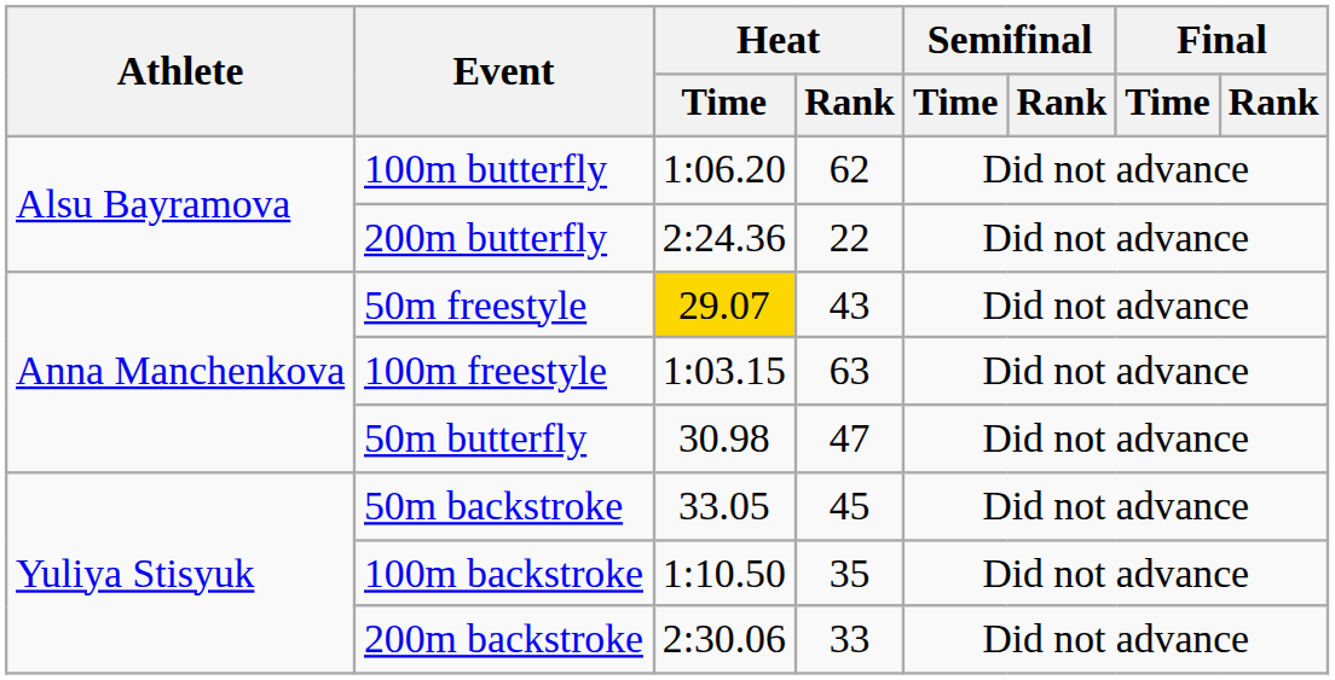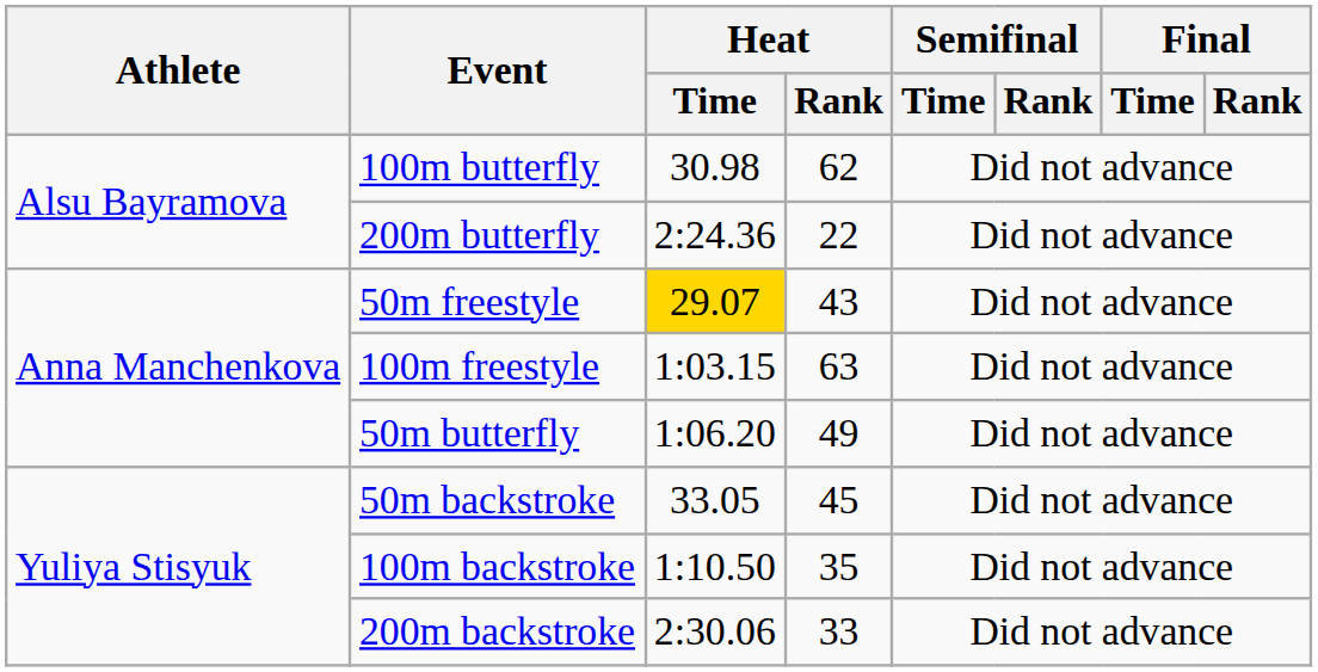 <table class=wikitable style="font-size:90%">
 <tr>
 <th rowspan="2">Athlete</th>
 <th rowspan="2">Event</th>
 <th colspan="2">Heat</th>
 <th colspan="2">Semifinal</th>
 <th colspan="2">Final</th>
 </tr>
 <tr style="font-size:95%">
 <th>Time</th>
 <th>Rank</th>
 <th>Time</th>
 <th>Rank</th>
 <th>Time</th>
 <th>Rank</th>
 </tr>
 <tr align=center>
 <td align=left rowspan=2><a href='#'>Alsu Bayramova</a></td>
 <td align=left><a href='#'>100m butterfly</a></td>
-<td>1:06.20</td>
+<td>30.98</td>
 <td>62</td>
 <td colspan=4>Did not advance</td>
 </tr>
 <tr align=center>
 <td align=left><a href='#'>200m butterfly</a></td>
 <td>2:24.36</td>
 <td>22</td>
 <td colspan=4>Did not advance</td>
 </tr>
 <tr align=center>
 <td align=left rowspan=3><a href='#'>Anna Manchenkova</a></td>
 <td align=left><a href='#'>50m freestyle</a></td>
 <td style="background: gold;">29.07</td>
 <td>43</td>
 <td colspan=4>Did not advance</td>
 </tr>
 <tr align=center>
 <td align=left><a href='#'>100m freestyle</a></td>
 <td>1:03.15</td>
 <td>63</td>
 <td colspan=4>Did not advance</td>
 </tr>
 <tr align=center>
 <td align=left><a href='#'>50m butterfly</a></td>
-<td>30.98</td>
-<td>47</td>
+<td>1:06.20</td>
+<td>49</td>
 <td colspan=4>Did not advance</td>
 </tr>
 <tr align=center>
 <td align=left rowspan=3><a href='#'>Yuliya Stisyuk</a></td>
 <td align=left><a href='#'>50m backstroke</a></td>
 <td>33.05</td>
 <td>45</td>
 <td colspan=4>Did not advance</td>
 </tr>
 <tr align=center>
 <td align=left><a href='#'>100m backstroke</a></td>
 <td>1:10.50</td>
 <td>35</td>
 <td colspan=4>Did not advance</td>
 </tr>
 <tr align=center>
 <td align=left><a href='#'>200m backstroke</a></td>
 <td>2:30.06</td>
 <td>33</td>
 <td colspan=4>Did not advance</td>
 </tr>
 </table>
